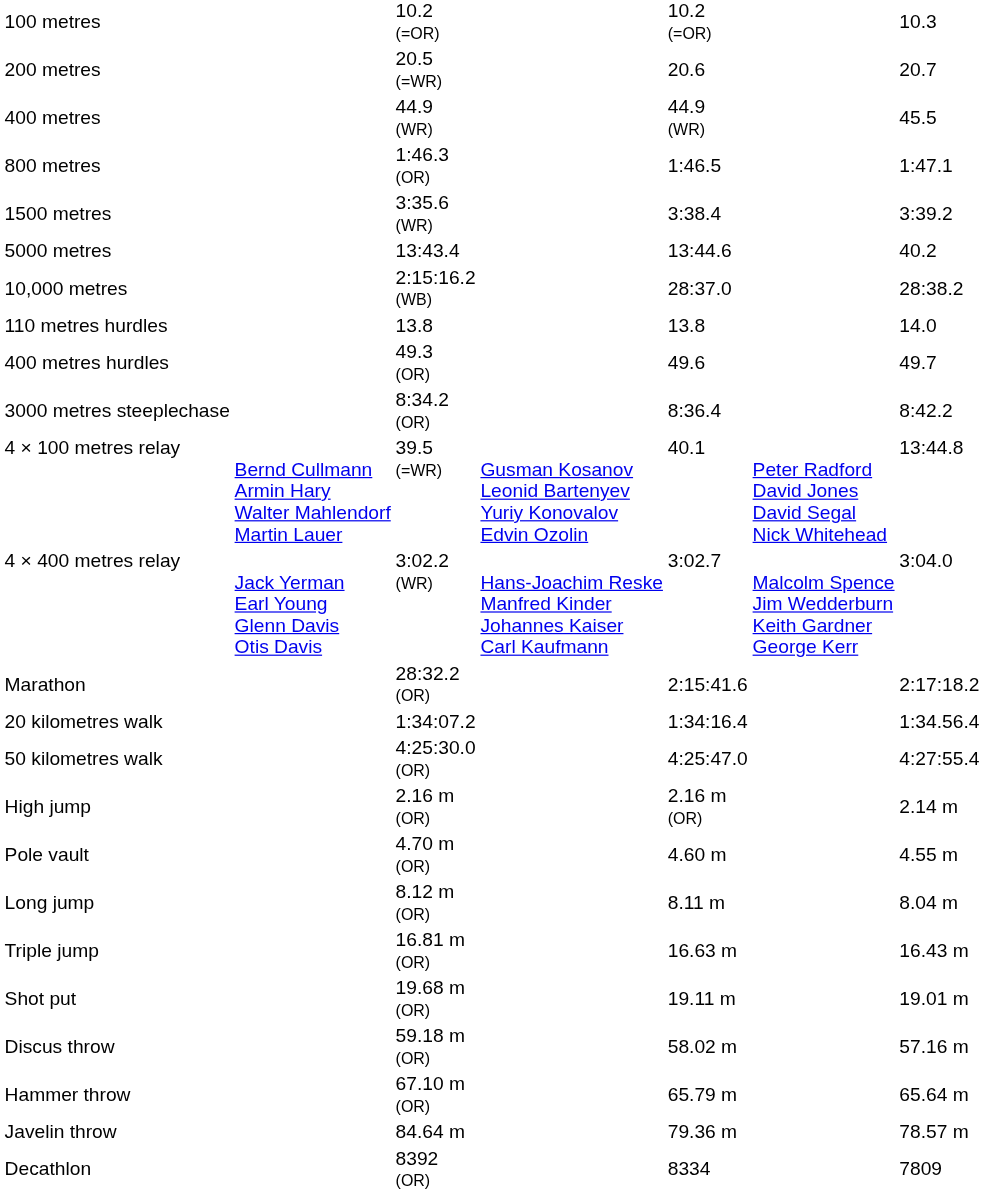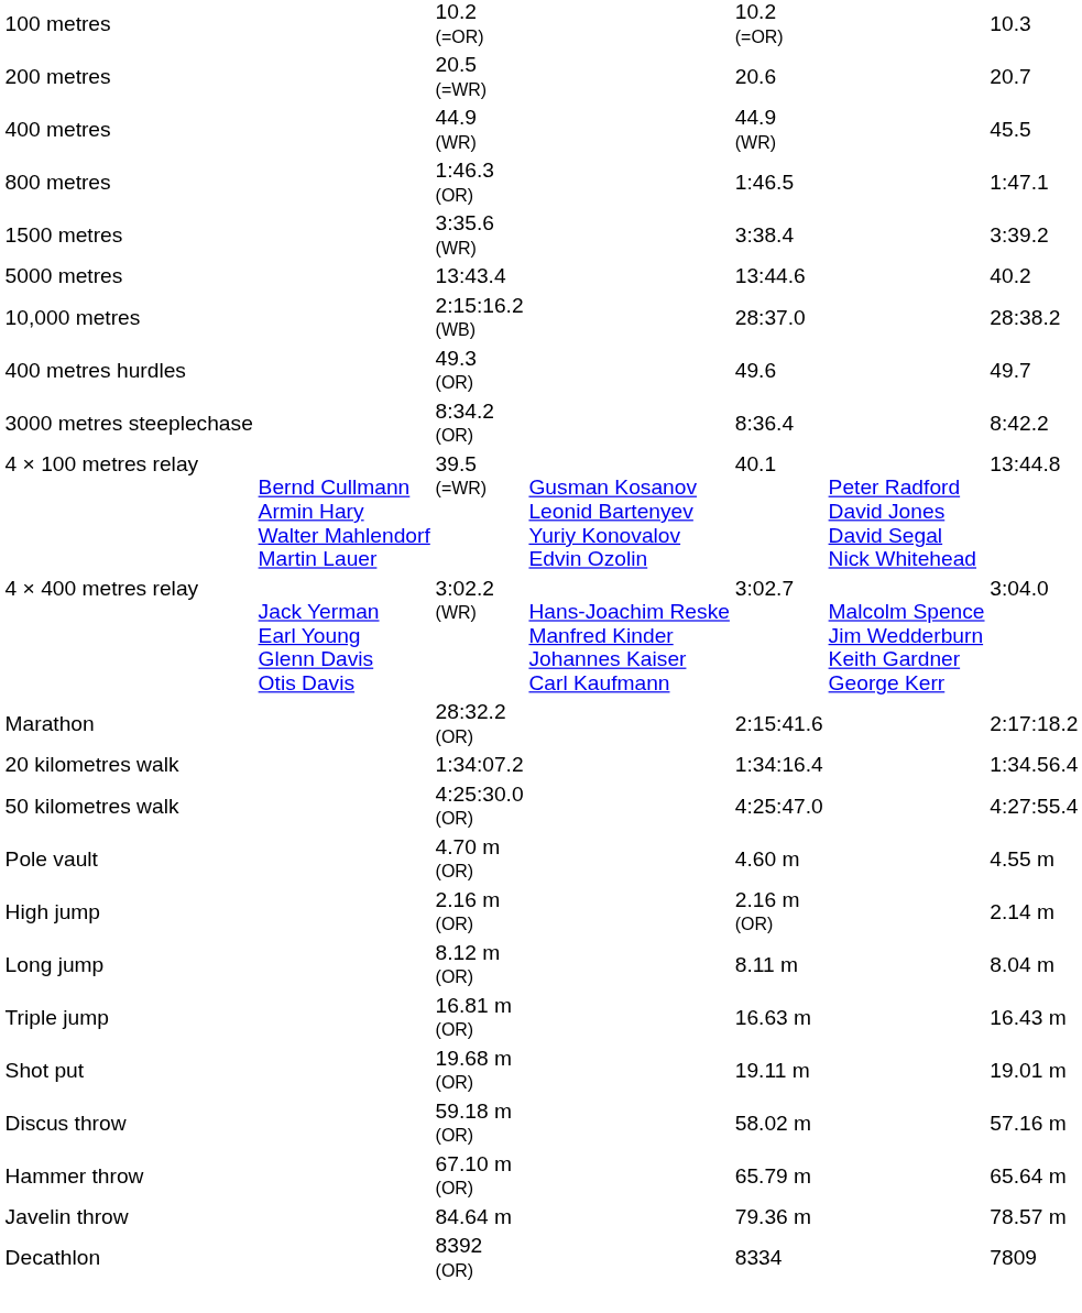 <table>
 <tr>
 <td>100 metres<br></td>
 <td></td>
 <td>10.2<br><small>(=OR)</small></td>
 <td></td>
 <td>10.2<br><small>(=OR)</small></td>
 <td></td>
 <td>10.3</td>
 </tr>
 <tr>
 <td>200 metres<br></td>
 <td></td>
 <td>20.5<br><small>(=WR)</small></td>
 <td></td>
 <td>20.6</td>
 <td></td>
 <td>20.7</td>
 </tr>
 <tr>
 <td>400 metres<br></td>
 <td></td>
 <td>44.9<br><small>(WR)</small></td>
 <td></td>
 <td>44.9<br><small>(WR)</small></td>
 <td></td>
 <td>45.5</td>
 </tr>
 <tr>
 <td>800 metres<br></td>
 <td></td>
 <td>1:46.3<br><small>(OR)</small></td>
 <td></td>
 <td>1:46.5</td>
 <td></td>
 <td>1:47.1</td>
 </tr>
 <tr>
 <td>1500 metres<br></td>
 <td></td>
 <td>3:35.6<br><small>(WR)</small></td>
 <td></td>
 <td>3:38.4</td>
 <td></td>
 <td>3:39.2</td>
 </tr>
 <tr>
 <td>5000 metres<br></td>
 <td></td>
 <td>13:43.4</td>
 <td></td>
 <td>13:44.6</td>
 <td></td>
 <td>40.2</td>
 </tr>
 <tr>
 <td>10,000 metres<br></td>
 <td></td>
 <td>2:15:16.2<br><small>(WB)</small></td>
 <td></td>
 <td>28:37.0</td>
 <td></td>
 <td>28:38.2</td>
 </tr>
 <tr>
-<td>110 metres hurdles<br></td>
-<td></td>
-<td>13.8</td>
-<td></td>
-<td>13.8</td>
-<td></td>
-<td>14.0</td>
-</tr>
-<tr>
 <td>400 metres hurdles<br></td>
 <td></td>
 <td>49.3<br><small>(OR)</small></td>
 <td></td>
 <td>49.6</td>
 <td></td>
 <td>49.7</td>
 </tr>
 <tr>
 <td>3000 metres steeplechase<br></td>
 <td></td>
 <td>8:34.2<br><small>(OR)</small></td>
 <td></td>
 <td>8:36.4</td>
 <td></td>
 <td>8:42.2</td>
 </tr>
 <tr valign="top">
 <td>4 × 100 metres relay<br></td>
 <td><br><a href='#'>Bernd Cullmann</a><br><a href='#'>Armin Hary</a><br><a href='#'>Walter Mahlendorf</a><br><a href='#'>Martin Lauer</a></td>
 <td>39.5<br><small>(=WR)</small></td>
 <td><br><a href='#'>Gusman Kosanov</a><br><a href='#'>Leonid Bartenyev</a><br><a href='#'>Yuriy Konovalov</a><br><a href='#'>Edvin Ozolin</a></td>
 <td>40.1</td>
 <td><br><a href='#'>Peter Radford</a><br><a href='#'>David Jones</a><br><a href='#'>David Segal</a><br><a href='#'>Nick Whitehead</a></td>
 <td>13:44.8</td>
 </tr>
 <tr valign="top">
 <td>4 × 400 metres relay<br></td>
 <td><br><a href='#'>Jack Yerman</a><br><a href='#'>Earl Young</a><br><a href='#'>Glenn Davis</a><br><a href='#'>Otis Davis</a></td>
 <td>3:02.2<br><small>(WR)</small></td>
 <td><br><a href='#'>Hans-Joachim Reske</a><br><a href='#'>Manfred Kinder</a><br><a href='#'>Johannes Kaiser</a><br><a href='#'>Carl Kaufmann</a></td>
 <td>3:02.7</td>
 <td><br><a href='#'>Malcolm Spence</a><br><a href='#'>Jim Wedderburn</a><br><a href='#'>Keith Gardner</a><br><a href='#'>George Kerr</a></td>
 <td>3:04.0</td>
 </tr>
 <tr>
 <td>Marathon<br></td>
 <td></td>
 <td>28:32.2<br><small>(OR)</small></td>
 <td></td>
 <td>2:15:41.6</td>
 <td></td>
 <td>2:17:18.2</td>
 </tr>
 <tr>
 <td>20 kilometres walk<br></td>
 <td></td>
 <td>1:34:07.2</td>
 <td></td>
 <td>1:34:16.4</td>
 <td></td>
 <td>1:34.56.4</td>
 </tr>
 <tr>
 <td>50 kilometres walk<br></td>
 <td></td>
 <td>4:25:30.0<br><small>(OR)</small></td>
 <td></td>
 <td>4:25:47.0</td>
 <td></td>
 <td>4:27:55.4</td>
 </tr>
 <tr>
+<td>Pole vault<br></td>
+<td></td>
+<td>4.70 m<br><small>(OR)</small></td>
+<td></td>
+<td>4.60 m</td>
+<td></td>
+<td>4.55 m</td>
+</tr>
+<tr>
 <td>High jump<br></td>
 <td></td>
 <td>2.16 m<br><small>(OR)</small></td>
 <td></td>
 <td>2.16 m<br><small>(OR)</small></td>
 <td></td>
 <td>2.14 m</td>
-</tr>
-<tr>
-<td>Pole vault<br></td>
-<td></td>
-<td>4.70 m<br><small>(OR)</small></td>
-<td></td>
-<td>4.60 m</td>
-<td></td>
-<td>4.55 m</td>
 </tr>
 <tr>
 <td>Long jump<br></td>
 <td></td>
 <td>8.12 m<br><small>(OR)</small></td>
 <td></td>
 <td>8.11 m</td>
 <td></td>
 <td>8.04 m</td>
 </tr>
 <tr>
 <td>Triple jump<br></td>
 <td></td>
 <td>16.81 m<br><small>(OR)</small></td>
 <td></td>
 <td>16.63 m</td>
 <td></td>
 <td>16.43 m</td>
 </tr>
 <tr>
 <td>Shot put<br></td>
 <td></td>
 <td>19.68 m<br><small>(OR)</small></td>
 <td></td>
 <td>19.11 m</td>
 <td></td>
 <td>19.01 m</td>
 </tr>
 <tr>
 <td>Discus throw<br></td>
 <td></td>
 <td>59.18 m<br><small>(OR)</small></td>
 <td></td>
 <td>58.02 m</td>
 <td></td>
 <td>57.16 m</td>
 </tr>
 <tr>
 <td>Hammer throw<br></td>
 <td></td>
 <td>67.10 m<br><small>(OR)</small></td>
 <td></td>
 <td>65.79 m</td>
 <td></td>
 <td>65.64 m</td>
 </tr>
 <tr>
 <td>Javelin throw<br></td>
 <td></td>
 <td>84.64 m</td>
 <td></td>
 <td>79.36 m</td>
 <td></td>
 <td>78.57 m</td>
 </tr>
 <tr>
 <td>Decathlon<br></td>
 <td></td>
 <td>8392<br><small>(OR)</small></td>
 <td></td>
 <td>8334</td>
 <td></td>
 <td>7809</td>
 </tr>
 </table>
